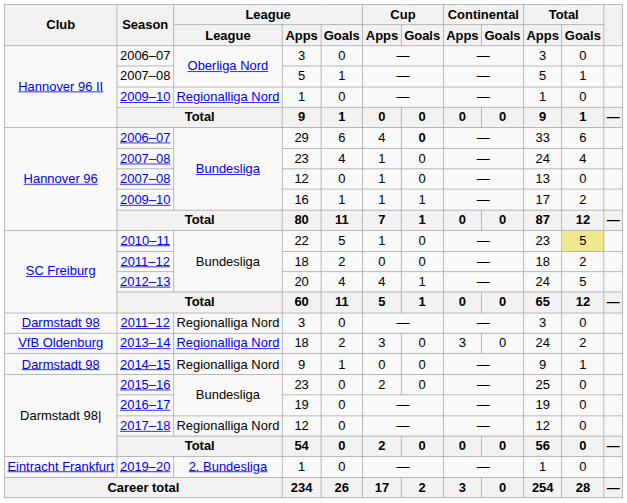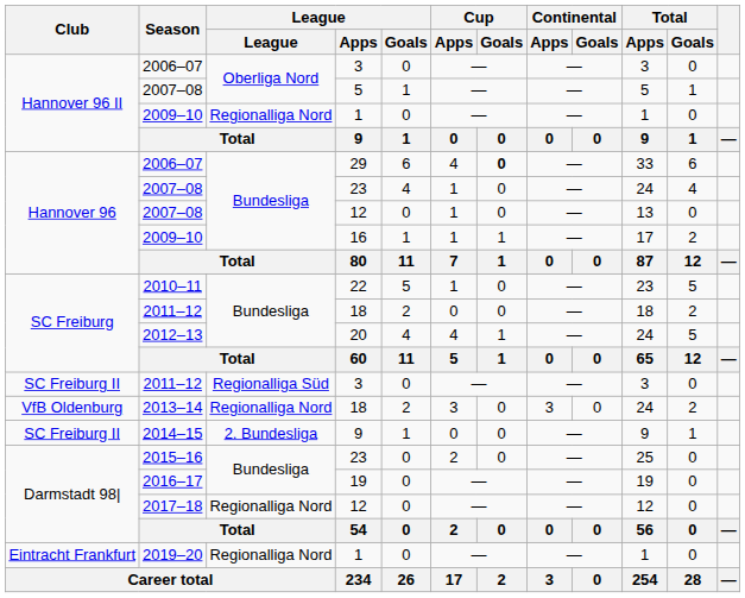 <table class="wikitable" style="text-align:center">
 <tr>
 <th rowspan="2">Club</th>
 <th rowspan="2">Season</th>
 <th colspan="3">League</th>
 <th colspan="2">Cup</th>
 <th colspan="2">Continental</th>
 <th colspan="2">Total</th>
 <th rowspan="2"></th>
 </tr>
 <tr>
 <th>League</th>
 <th>Apps</th>
 <th>Goals</th>
 <th>Apps</th>
 <th>Goals</th>
 <th>Apps</th>
 <th>Goals</th>
 <th>Apps</th>
 <th>Goals</th>
 </tr>
 <tr>
 <td rowspan="4"><a href='#'>Hannover 96 II</a></td>
 <td>2006–07</td>
 <td rowspan="2"><a href='#'>Oberliga Nord</a></td>
 <td>3</td>
 <td>0</td>
 <td colspan="2">—</td>
 <td colspan="2">—</td>
 <td>3</td>
 <td>0</td>
 <td></td>
 </tr>
 <tr>
 <td>2007–08</td>
 <td>5</td>
 <td>1</td>
 <td colspan="2">—</td>
 <td colspan="2">—</td>
 <td>5</td>
 <td>1</td>
 <td></td>
 </tr>
 <tr>
 <td><a href='#'>2009–10</a></td>
 <td><a href='#'>Regionalliga Nord</a></td>
 <td>1</td>
 <td>0</td>
 <td colspan="2">—</td>
 <td colspan="2">—</td>
 <td>1</td>
 <td>0</td>
 <td></td>
 </tr>
 <tr>
 <th colspan="2">Total</th>
 <th>9</th>
 <th>1</th>
 <th>0</th>
 <th>0</th>
 <th>0</th>
 <th>0</th>
 <th>9</th>
 <th>1</th>
 <th>—</th>
 </tr>
 <tr>
 <td rowspan="5"><a href='#'>Hannover 96</a></td>
 <td><a href='#'>2006–07</a></td>
 <td rowspan="4"><a href='#'>Bundesliga</a></td>
 <td>29</td>
 <td>6</td>
 <td>4</td>
 <td><strong>0</strong></td>
 <td colspan="2">—</td>
 <td>33</td>
 <td>6</td>
 <td></td>
 </tr>
 <tr>
 <td><a href='#'>2007–08</a></td>
 <td>23</td>
 <td>4</td>
 <td>1</td>
 <td>0</td>
 <td colspan="2">—</td>
 <td>24</td>
 <td>4</td>
 <td></td>
 </tr>
 <tr>
 <td><a href='#'>2007–08</a></td>
 <td>12</td>
 <td>0</td>
 <td>1</td>
 <td>0</td>
 <td colspan="2">—</td>
 <td>13</td>
 <td>0</td>
 <td></td>
 </tr>
 <tr>
 <td><a href='#'>2009–10</a></td>
 <td>16</td>
 <td>1</td>
 <td>1</td>
 <td>1</td>
 <td colspan="2">—</td>
 <td>17</td>
 <td>2</td>
 <td></td>
 </tr>
 <tr>
 <th colspan="2">Total</th>
 <th>80</th>
 <th>11</th>
 <th>7</th>
 <th>1</th>
 <th>0</th>
 <th>0</th>
 <th>87</th>
 <th>12</th>
 <th>—</th>
 </tr>
 <tr>
 <td rowspan="4"><a href='#'>SC Freiburg</a></td>
 <td><a href='#'>2010–11</a></td>
 <td rowspan="3">Bundesliga</td>
 <td>22</td>
 <td>5</td>
 <td>1</td>
 <td>0</td>
 <td colspan="2">—</td>
 <td>23</td>
-<td style="background: khaki;">5</td>
+<td>5</td>
 <td></td>
 </tr>
 <tr>
 <td><a href='#'>2011–12</a></td>
 <td>18</td>
 <td>2</td>
 <td>0</td>
 <td>0</td>
 <td colspan="2">—</td>
 <td>18</td>
 <td>2</td>
 <td></td>
 </tr>
 <tr>
 <td><a href='#'>2012–13</a></td>
 <td>20</td>
 <td>4</td>
 <td>4</td>
 <td>1</td>
 <td colspan="2">—</td>
 <td>24</td>
 <td>5</td>
 <td></td>
 </tr>
 <tr>
 <th colspan="2">Total</th>
 <th>60</th>
 <th>11</th>
 <th>5</th>
 <th>1</th>
 <th>0</th>
 <th>0</th>
 <th>65</th>
 <th>12</th>
 <th>—</th>
 </tr>
 <tr>
-<td><a href='#'>Darmstadt 98</a></td>
+<td><a href='#'>SC Freiburg II</a></td>
 <td><a href='#'>2011–12</a></td>
-<td>Regionalliga Nord</td>
+<td><a href='#'>Regionalliga Süd</a></td>
 <td>3</td>
 <td>0</td>
 <td colspan="2">—</td>
 <td colspan="2">—</td>
 <td>3</td>
 <td>0</td>
 <td></td>
 </tr>
 <tr>
 <td><a href='#'>VfB Oldenburg</a></td>
 <td><a href='#'>2013–14</a></td>
 <td><a href='#'>Regionalliga Nord</a></td>
 <td>18</td>
 <td>2</td>
 <td>3</td>
 <td>0</td>
 <td>3</td>
 <td>0</td>
 <td>24</td>
 <td>2</td>
 <td></td>
 </tr>
 <tr>
-<td><a href='#'>Darmstadt 98</a></td>
+<td><a href='#'>SC Freiburg II</a></td>
 <td><a href='#'>2014–15</a></td>
-<td>Regionalliga Nord</td>
+<td><a href='#'>2. Bundesliga</a></td>
 <td>9</td>
 <td>1</td>
 <td>0</td>
 <td>0</td>
 <td colspan="2">—</td>
 <td>9</td>
 <td>1</td>
 <td></td>
 </tr>
 <tr>
 <td rowspan="4">Darmstadt 98|</td>
 <td><a href='#'>2015–16</a></td>
 <td rowspan="2">Bundesliga</td>
 <td>23</td>
 <td>0</td>
 <td>2</td>
 <td>0</td>
 <td colspan="2">—</td>
 <td>25</td>
 <td>0</td>
 <td></td>
 </tr>
 <tr>
 <td><a href='#'>2016–17</a></td>
 <td>19</td>
 <td>0</td>
 <td colspan="2">—</td>
 <td colspan="2">—</td>
 <td>19</td>
 <td>0</td>
 <td></td>
 </tr>
 <tr>
 <td><a href='#'>2017–18</a></td>
 <td>Regionalliga Nord</td>
 <td>12</td>
 <td>0</td>
 <td colspan="2">—</td>
 <td colspan="2">—</td>
 <td>12</td>
 <td>0</td>
 <td></td>
 </tr>
 <tr>
 <th colspan="2">Total</th>
 <th>54</th>
 <th>0</th>
 <th>2</th>
 <th>0</th>
 <th>0</th>
 <th>0</th>
 <th>56</th>
 <th>0</th>
 <th>—</th>
 </tr>
 <tr>
 <td><a href='#'>Eintracht Frankfurt</a></td>
 <td><a href='#'>2019–20</a></td>
-<td><a href='#'>2. Bundesliga</a></td>
+<td>Regionalliga Nord</td>
 <td>1</td>
 <td>0</td>
 <td colspan="2">—</td>
 <td colspan="2">—</td>
 <td>1</td>
 <td>0</td>
 <td></td>
 </tr>
 <tr>
 <th colspan="3">Career total</th>
 <th>234</th>
 <th>26</th>
 <th>17</th>
 <th>2</th>
 <th>3</th>
 <th>0</th>
 <th>254</th>
 <th>28</th>
 <th>—</th>
 </tr>
 </table>
